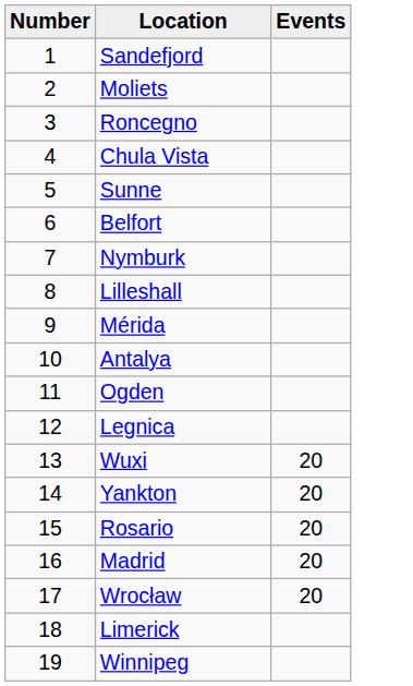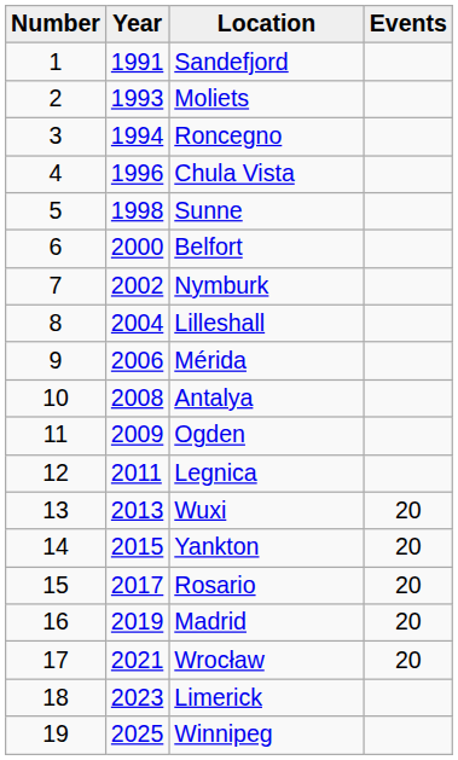 <table class="wikitable">
 <tr>
 <th scope="col" !  style="width:25px; background:#efefef;">Number</th>
+<th scope="col" !  style="width:25px; background:#efefef;">Year</th>
 <th scope="col" !  style="width:125px; background:#efefef;">Location</th>
 <th scope="col" !  style="width:25px; background:#efefef;">Events</th>
 </tr>
 <tr>
 <td align=center>1</td>
+<td><a href='#'>1991</a></td>
 <td> <a href='#'>Sandefjord</a></td>
 <td align=center></td>
 </tr>
 <tr>
 <td align=center>2</td>
+<td><a href='#'>1993</a></td>
 <td> <a href='#'>Moliets</a></td>
 <td align=center></td>
 </tr>
 <tr>
 <td align=center>3</td>
+<td><a href='#'>1994</a></td>
 <td> <a href='#'>Roncegno</a></td>
 <td align=center></td>
 </tr>
 <tr>
 <td align=center>4</td>
+<td><a href='#'>1996</a></td>
 <td> <a href='#'>Chula Vista</a></td>
 <td align=center></td>
 </tr>
 <tr>
 <td align=center>5</td>
+<td><a href='#'>1998</a></td>
 <td> <a href='#'>Sunne</a></td>
 <td align=center></td>
 </tr>
 <tr>
 <td align=center>6</td>
+<td><a href='#'>2000</a></td>
 <td> <a href='#'>Belfort</a></td>
 <td align=center></td>
 </tr>
 <tr>
 <td align=center>7</td>
+<td><a href='#'>2002</a></td>
 <td> <a href='#'>Nymburk</a></td>
 <td align=center></td>
 </tr>
 <tr>
 <td align=center>8</td>
+<td><a href='#'>2004</a></td>
 <td> <a href='#'>Lilleshall</a></td>
 <td align=center></td>
 </tr>
 <tr>
 <td align=center>9</td>
+<td><a href='#'>2006</a></td>
 <td> <a href='#'>Mérida</a></td>
 <td align=center></td>
 </tr>
 <tr>
 <td align=center>10</td>
+<td><a href='#'>2008</a></td>
 <td> <a href='#'>Antalya</a></td>
 <td align=center></td>
 </tr>
 <tr>
 <td align=center>11</td>
+<td><a href='#'>2009</a></td>
 <td> <a href='#'>Ogden</a></td>
 <td align=center></td>
 </tr>
 <tr>
 <td align=center>12</td>
+<td><a href='#'>2011</a></td>
 <td> <a href='#'>Legnica</a></td>
 <td align=center></td>
 </tr>
 <tr>
 <td align=center>13</td>
+<td><a href='#'>2013</a></td>
 <td> <a href='#'>Wuxi</a></td>
 <td align=center>20</td>
 </tr>
 <tr>
 <td align=center>14</td>
+<td><a href='#'>2015</a></td>
 <td> <a href='#'>Yankton</a></td>
 <td align=center>20</td>
 </tr>
 <tr>
 <td align=center>15</td>
+<td><a href='#'>2017</a></td>
 <td> <a href='#'>Rosario</a></td>
 <td align=center>20</td>
 </tr>
 <tr>
 <td align=center>16</td>
+<td><a href='#'>2019</a></td>
 <td> <a href='#'>Madrid</a></td>
 <td align=center>20</td>
 </tr>
 <tr>
 <td align=center>17</td>
+<td><a href='#'>2021</a></td>
 <td> <a href='#'>Wrocław</a></td>
 <td align=center>20</td>
 </tr>
 <tr>
 <td align=center>18</td>
+<td><a href='#'>2023</a></td>
 <td> <a href='#'>Limerick</a></td>
 <td align=center></td>
 </tr>
 <tr>
 <td align=center>19</td>
+<td><a href='#'>2025</a></td>
 <td> <a href='#'>Winnipeg</a></td>
 <td align=center></td>
 </tr>
 </table>
